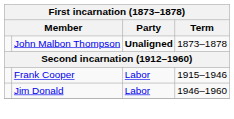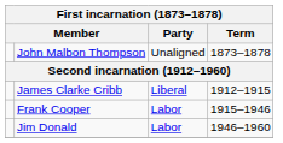 <table class="wikitable">
 <tr>
 <th colspan="4">First incarnation (1873–1878)</th>
 </tr>
 <tr>
 <th colspan="2">Member</th>
 <th>Party</th>
 <th>Term</th>
 </tr>
 <tr>
 <td> </td>
 <td><a href='#'>John Malbon Thompson</a></td>
-<td><strong>Unaligned</strong></td>
+<td>Unaligned</td>
 <td>1873–1878</td>
 </tr>
 <tr>
 <th colspan="4">Second incarnation (1912–1960)</th>
+</tr>
+<tr>
+<td> </td>
+<td><a href='#'>James Clarke Cribb</a></td>
+<td><a href='#'>Liberal</a></td>
+<td>1912–1915</td>
 </tr>
 <tr>
 <td> </td>
 <td><a href='#'>Frank Cooper</a></td>
 <td><a href='#'>Labor</a></td>
 <td>1915–1946</td>
 </tr>
 <tr>
 <td> </td>
 <td><a href='#'>Jim Donald</a></td>
 <td><a href='#'>Labor</a></td>
 <td>1946–1960</td>
 </tr>
 <tr>
 </tr>
 </table>
